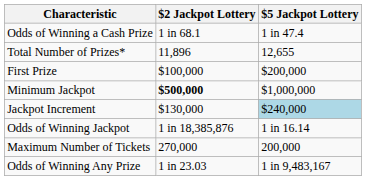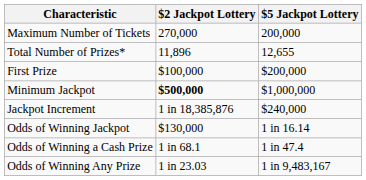 <table class="wikitable">
 <tr>
 <th>Characteristic</th>
 <th>$2 Jackpot Lottery</th>
 <th>$5 Jackpot Lottery</th>
 </tr>
 <tr>
-<td>Odds of Winning a Cash Prize</td>
-<td>1 in 68.1</td>
-<td>1 in 47.4</td>
+<td>Maximum Number of Tickets</td>
+<td>270,000</td>
+<td>200,000</td>
 </tr>
 <tr>
 <td>Total Number of Prizes*</td>
 <td>11,896</td>
 <td>12,655</td>
 </tr>
 <tr>
 <td>First Prize</td>
 <td>$100,000</td>
 <td>$200,000</td>
 </tr>
 <tr>
 <td>Minimum Jackpot</td>
 <td><strong>$500,000</strong></td>
 <td>$1,000,000</td>
 </tr>
 <tr>
 <td>Jackpot Increment</td>
-<td>$130,000</td>
-<td style="background: lightblue;">$240,000</td>
+<td>1 in 18,385,876</td>
+<td>$240,000</td>
 </tr>
 <tr>
 <td>Odds of Winning Jackpot</td>
-<td>1 in 18,385,876</td>
+<td>$130,000</td>
 <td>1 in 16.14</td>
 </tr>
 <tr>
-<td>Maximum Number of Tickets</td>
-<td>270,000</td>
-<td>200,000</td>
+<td>Odds of Winning a Cash Prize</td>
+<td>1 in 68.1</td>
+<td>1 in 47.4</td>
 </tr>
 <tr>
 <td>Odds of Winning Any Prize</td>
 <td>1 in 23.03</td>
 <td>1 in 9,483,167</td>
 </tr>
 </table>
